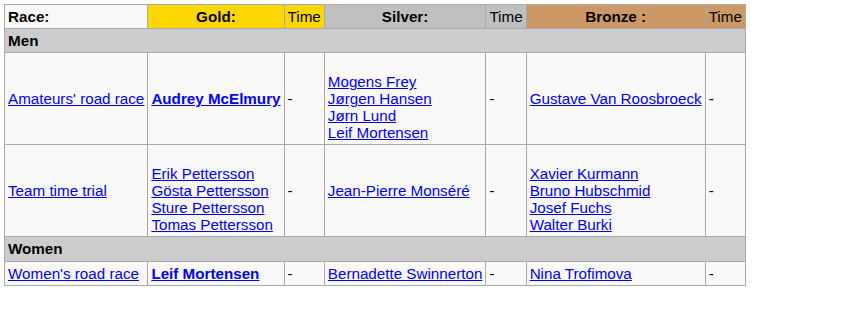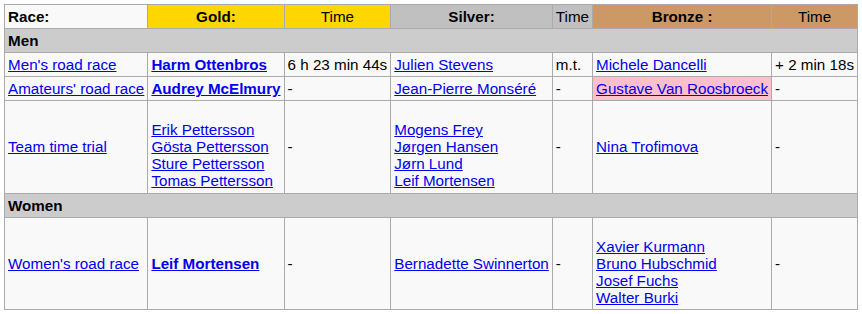 <table class="wikitable" style="text-align: left; font-size: 95%; border: gray solid 1px; border-collapse: collapse;">
 <tr>
 <td><strong>Race:</strong></td>
 <td style="text-align:center;background-color:gold;"><strong>Gold:</strong></td>
 <td style="text-align:center;background-color:gold;">Time</td>
 <td style="text-align:center;background-color:silver;"><strong>Silver:</strong></td>
 <td style="text-align:center;background-color:silver;">Time</td>
 <td style="text-align:center;background-color:#CC9966;"><strong>Bronze :</strong></td>
 <td style="text-align:center;background-color:#CC9966;">Time</td>
 </tr>
 <tr bgcolor="#cccccc">
 <td colspan=7><strong>Men</strong></td>
 </tr>
 <tr>
+<td><a href='#'>Men's road race</a><br></td>
+<td><strong><a href='#'>Harm Ottenbros</a></strong><br><small></small></td>
+<td>6 h 23 min 44s</td>
+<td><a href='#'>Julien Stevens</a><br><small></small></td>
+<td>m.t.</td>
+<td><a href='#'>Michele Dancelli</a><br><small></small></td>
+<td>+ 2 min 18s</td>
+</tr>
+<tr>
 <td><a href='#'>Amateurs' road race</a></td>
 <td><strong><a href='#'>Audrey McElmury</a></strong><br><small></small></td>
 <td>-</td>
-<td><br>  <a href='#'>Mogens Frey</a><br> <a href='#'>Jørgen Hansen</a><br> <a href='#'>Jørn Lund</a><br> <a href='#'>Leif Mortensen</a></td>
+<td><a href='#'>Jean-Pierre Monséré</a><br><small></small></td>
 <td>-</td>
-<td><a href='#'>Gustave Van Roosbroeck</a><br><small></small></td>
+<td style="background: pink;"><a href='#'>Gustave Van Roosbroeck</a><br><small></small></td>
 <td>-</td>
 </tr>
 <tr>
 <td><a href='#'>Team time trial</a></td>
 <td><strong></strong> <br> <a href='#'>Erik Pettersson</a><br> <a href='#'>Gösta Pettersson</a><br> <a href='#'>Sture Pettersson</a><br> <a href='#'>Tomas Pettersson</a></td>
 <td>-</td>
-<td><a href='#'>Jean-Pierre Monséré</a><br><small></small></td>
+<td><br>  <a href='#'>Mogens Frey</a><br> <a href='#'>Jørgen Hansen</a><br> <a href='#'>Jørn Lund</a><br> <a href='#'>Leif Mortensen</a></td>
 <td>-</td>
-<td> <br> <a href='#'>Xavier Kurmann</a><br> <a href='#'>Bruno Hubschmid</a><br> <a href='#'>Josef Fuchs</a><br> <a href='#'>Walter Burki</a></td>
+<td><a href='#'>Nina Trofimova</a><br><small></small></td>
 <td>-</td>
 </tr>
 <tr bgcolor="#cccccc">
 <td colspan=7><strong>Women</strong></td>
 </tr>
 <tr>
 <td><a href='#'>Women's road race</a></td>
 <td><strong><a href='#'>Leif Mortensen</a></strong><br><small></small></td>
 <td>-</td>
 <td><a href='#'>Bernadette Swinnerton</a><br><small></small></td>
 <td>-</td>
-<td><a href='#'>Nina Trofimova</a><br><small></small></td>
+<td> <br> <a href='#'>Xavier Kurmann</a><br> <a href='#'>Bruno Hubschmid</a><br> <a href='#'>Josef Fuchs</a><br> <a href='#'>Walter Burki</a></td>
 <td>-</td>
 </tr>
 </table>
